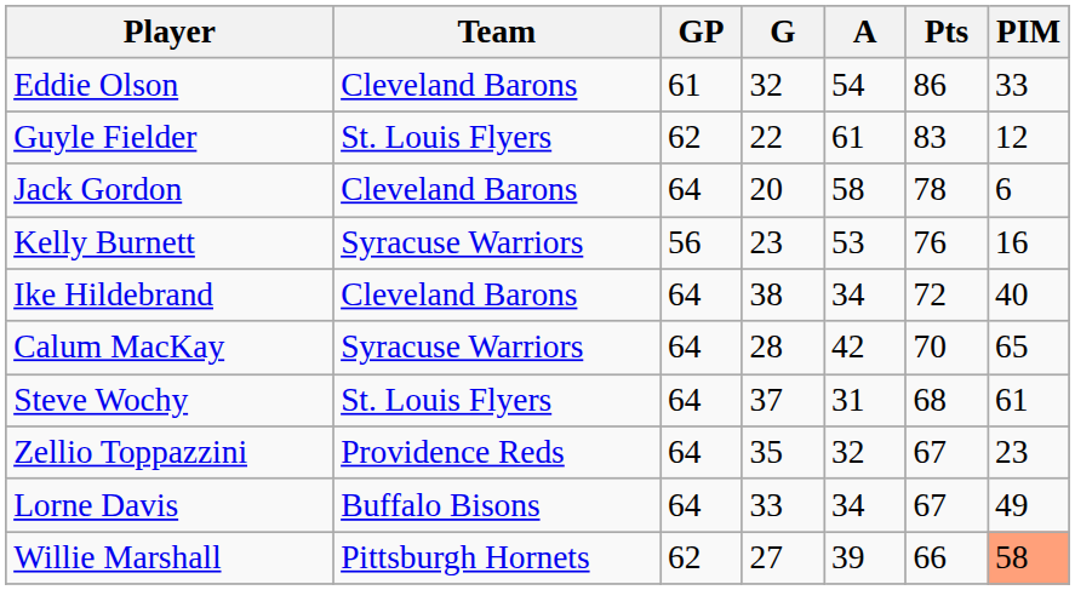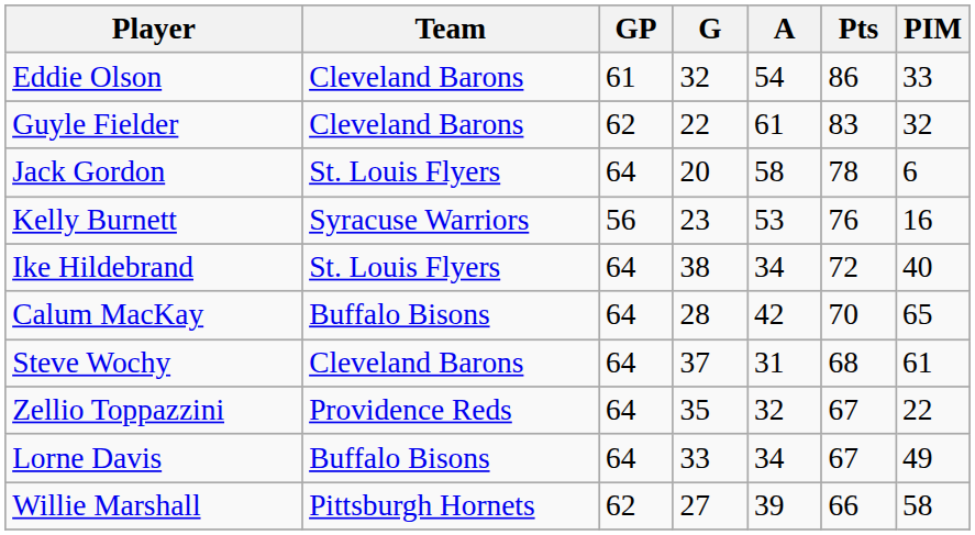 <table class="wikitable">
 <tr>
 <th bgcolor="#DDDDFF" width="30%">Player</th>
 <th bgcolor="#DDDDFF" width="30%">Team</th>
 <th bgcolor="#DDDDFF" width="7.5%">GP</th>
 <th bgcolor="#DDDDFF" width="7.5%">G</th>
 <th bgcolor="#DDDDFF" width="7.5%">A</th>
 <th bgcolor="#DDDDFF" width="7.5%">Pts</th>
 <th bgcolor="#DDDDFF" width="7.5%">PIM</th>
 </tr>
 <tr>
 <td><a href='#'>Eddie Olson</a></td>
 <td><a href='#'>Cleveland Barons</a></td>
 <td>61</td>
 <td>32</td>
 <td>54</td>
 <td>86</td>
 <td>33</td>
 </tr>
 <tr>
 <td><a href='#'>Guyle Fielder</a></td>
-<td><a href='#'>St. Louis Flyers</a></td>
+<td><a href='#'>Cleveland Barons</a></td>
 <td>62</td>
 <td>22</td>
 <td>61</td>
 <td>83</td>
-<td>12</td>
+<td>32</td>
 </tr>
 <tr>
 <td><a href='#'>Jack Gordon</a></td>
-<td><a href='#'>Cleveland Barons</a></td>
+<td><a href='#'>St. Louis Flyers</a></td>
 <td>64</td>
 <td>20</td>
 <td>58</td>
 <td>78</td>
 <td>6</td>
 </tr>
 <tr>
 <td><a href='#'>Kelly Burnett</a></td>
 <td><a href='#'>Syracuse Warriors</a></td>
 <td>56</td>
 <td>23</td>
 <td>53</td>
 <td>76</td>
 <td>16</td>
 </tr>
 <tr>
 <td><a href='#'>Ike Hildebrand</a></td>
-<td><a href='#'>Cleveland Barons</a></td>
+<td><a href='#'>St. Louis Flyers</a></td>
 <td>64</td>
 <td>38</td>
 <td>34</td>
 <td>72</td>
 <td>40</td>
 </tr>
 <tr>
 <td><a href='#'>Calum MacKay</a></td>
-<td><a href='#'>Syracuse Warriors</a></td>
+<td><a href='#'>Buffalo Bisons</a></td>
 <td>64</td>
 <td>28</td>
 <td>42</td>
 <td>70</td>
 <td>65</td>
 </tr>
 <tr>
 <td><a href='#'>Steve Wochy</a></td>
-<td><a href='#'>St. Louis Flyers</a></td>
+<td><a href='#'>Cleveland Barons</a></td>
 <td>64</td>
 <td>37</td>
 <td>31</td>
 <td>68</td>
 <td>61</td>
 </tr>
 <tr>
 <td><a href='#'>Zellio Toppazzini</a></td>
 <td><a href='#'>Providence Reds</a></td>
 <td>64</td>
 <td>35</td>
 <td>32</td>
 <td>67</td>
-<td>23</td>
+<td>22</td>
 </tr>
 <tr>
 <td><a href='#'>Lorne Davis</a></td>
 <td><a href='#'>Buffalo Bisons</a></td>
 <td>64</td>
 <td>33</td>
 <td>34</td>
 <td>67</td>
 <td>49</td>
 </tr>
 <tr>
 <td><a href='#'>Willie Marshall</a></td>
 <td><a href='#'>Pittsburgh Hornets</a></td>
 <td>62</td>
 <td>27</td>
 <td>39</td>
 <td>66</td>
-<td style="background: lightsalmon;">58</td>
+<td>58</td>
 </tr>
 </table>
